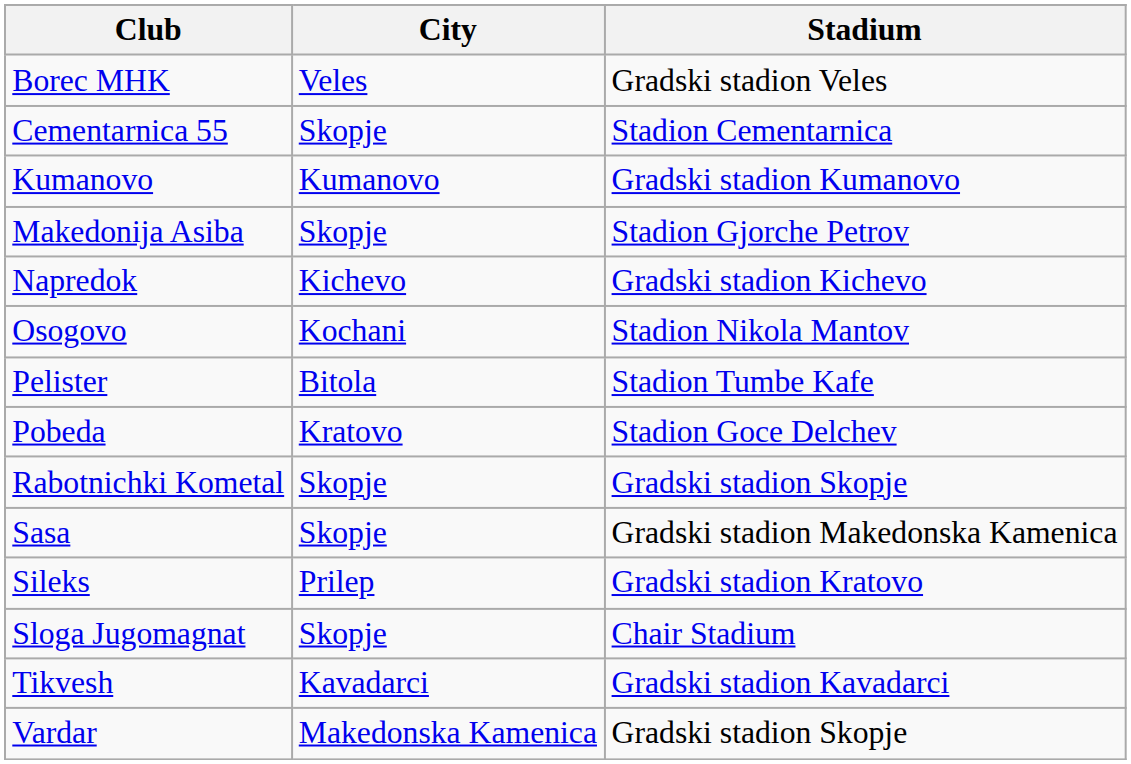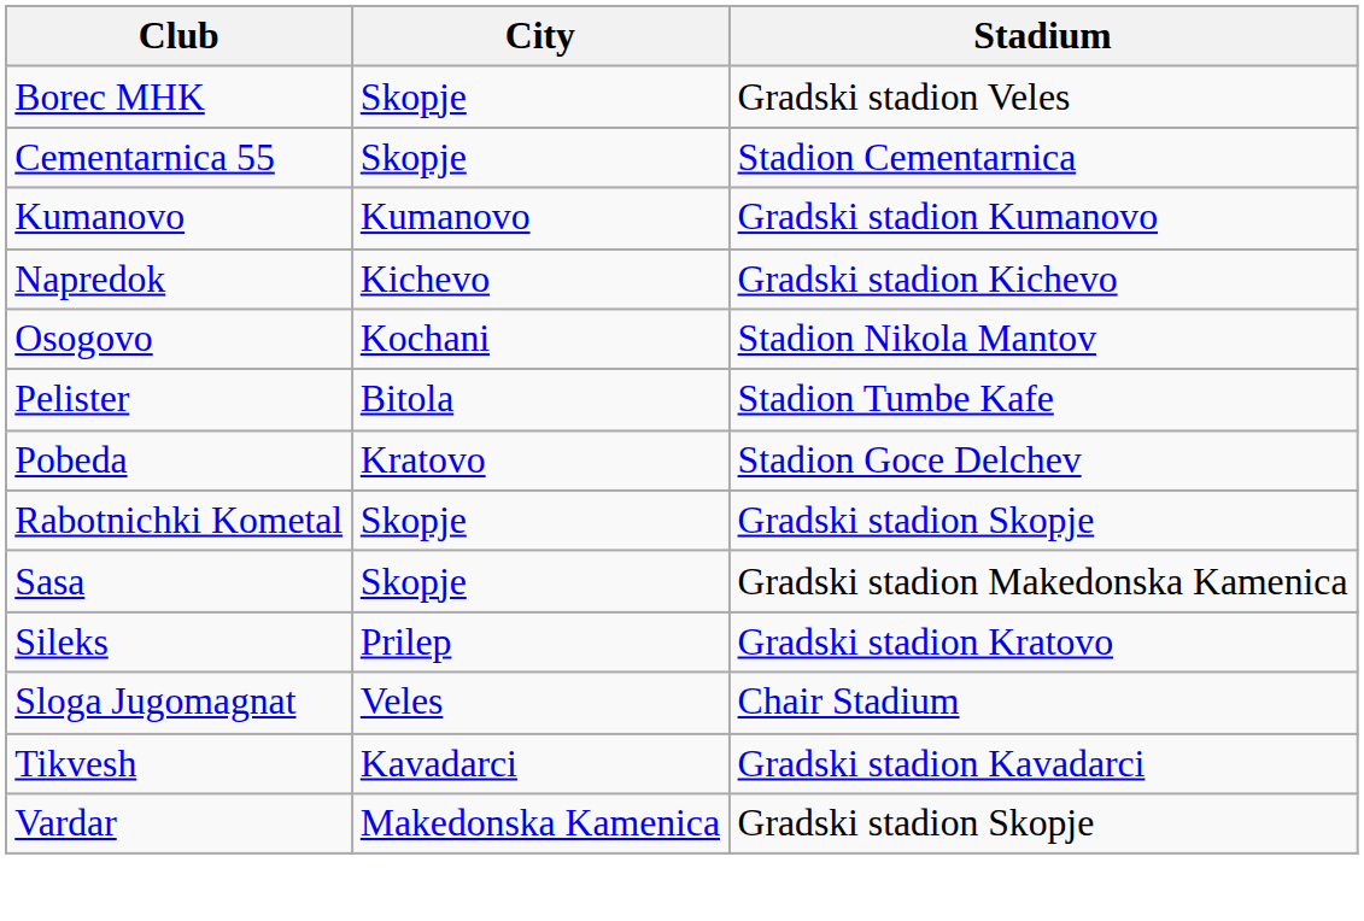 <table class="wikitable">
 <tr>
 <th>Club</th>
 <th>City</th>
 <th>Stadium</th>
 </tr>
 <tr>
 <td><a href='#'>Borec MHK</a></td>
-<td><a href='#'>Veles</a></td>
+<td><a href='#'>Skopje</a></td>
 <td>Gradski stadion Veles</td>
 </tr>
 <tr>
 <td><a href='#'>Cementarnica 55</a></td>
 <td><a href='#'>Skopje</a></td>
 <td><a href='#'>Stadion Cementarnica</a></td>
 </tr>
 <tr>
 <td><a href='#'>Kumanovo</a></td>
 <td><a href='#'>Kumanovo</a></td>
 <td><a href='#'>Gradski stadion Kumanovo</a></td>
-</tr>
-<tr>
-<td><a href='#'>Makedonija Asiba</a></td>
-<td><a href='#'>Skopje</a></td>
-<td><a href='#'>Stadion Gjorche Petrov</a></td>
 </tr>
 <tr>
 <td><a href='#'>Napredok</a></td>
 <td><a href='#'>Kichevo</a></td>
 <td><a href='#'>Gradski stadion Kichevo</a></td>
 </tr>
 <tr>
 <td><a href='#'>Osogovo</a></td>
 <td><a href='#'>Kochani</a></td>
 <td><a href='#'>Stadion Nikola Mantov</a></td>
 </tr>
 <tr>
 <td><a href='#'>Pelister</a></td>
 <td><a href='#'>Bitola</a></td>
 <td><a href='#'>Stadion Tumbe Kafe</a></td>
 </tr>
 <tr>
 <td><a href='#'>Pobeda</a></td>
 <td><a href='#'>Kratovo</a></td>
 <td><a href='#'>Stadion Goce Delchev</a></td>
 </tr>
 <tr>
 <td><a href='#'>Rabotnichki Kometal</a></td>
 <td><a href='#'>Skopje</a></td>
 <td><a href='#'>Gradski stadion Skopje</a></td>
 </tr>
 <tr>
 <td><a href='#'>Sasa</a></td>
 <td><a href='#'>Skopje</a></td>
 <td>Gradski stadion Makedonska Kamenica</td>
 </tr>
 <tr>
 <td><a href='#'>Sileks</a></td>
 <td><a href='#'>Prilep</a></td>
 <td><a href='#'>Gradski stadion Kratovo</a></td>
 </tr>
 <tr>
 <td><a href='#'>Sloga Jugomagnat</a></td>
-<td><a href='#'>Skopje</a></td>
+<td><a href='#'>Veles</a></td>
 <td><a href='#'>Chair Stadium</a></td>
 </tr>
 <tr>
 <td><a href='#'>Tikvesh</a></td>
 <td><a href='#'>Kavadarci</a></td>
 <td><a href='#'>Gradski stadion Kavadarci</a></td>
 </tr>
 <tr>
 <td><a href='#'>Vardar</a></td>
 <td><a href='#'>Makedonska Kamenica</a></td>
 <td>Gradski stadion Skopje</td>
 </tr>
 </table>
